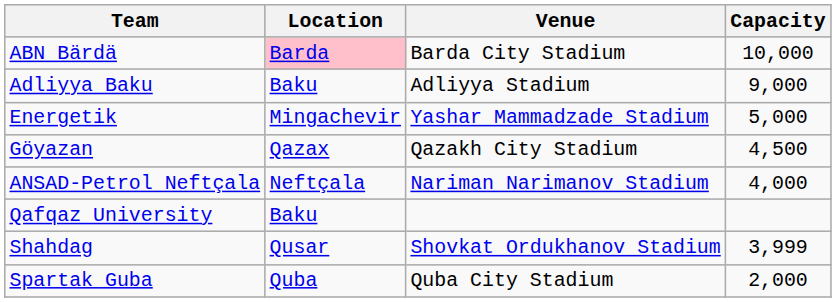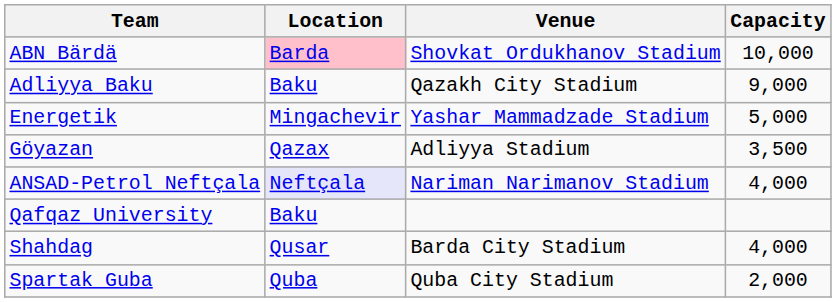 <table class="wikitable sortable">
 <tr>
 <th>Team</th>
 <th>Location</th>
 <th>Venue</th>
 <th>Capacity</th>
 </tr>
 <tr>
 <td><a href='#'>ABN Bärdä</a></td>
 <td style="background: pink;"><a href='#'>Barda</a></td>
-<td>Barda City Stadium</td>
+<td><a href='#'>Shovkat Ordukhanov Stadium</a></td>
 <td align="center">10,000</td>
 </tr>
 <tr>
 <td><a href='#'>Adliyya Baku</a></td>
 <td><a href='#'>Baku</a></td>
-<td>Adliyya Stadium</td>
+<td>Qazakh City Stadium</td>
 <td align="center">9,000</td>
 </tr>
 <tr>
 <td><a href='#'>Energetik</a></td>
 <td><a href='#'>Mingachevir</a></td>
 <td><a href='#'>Yashar Mammadzade Stadium</a></td>
 <td align="center">5,000</td>
 </tr>
 <tr>
 <td><a href='#'>Göyazan</a></td>
 <td><a href='#'>Qazax</a></td>
-<td>Qazakh City Stadium</td>
-<td align="center">4,500</td>
+<td>Adliyya Stadium</td>
+<td align="center">3,500</td>
 </tr>
 <tr>
 <td><a href='#'>ANSAD-Petrol Neftçala</a></td>
-<td><a href='#'>Neftçala</a></td>
+<td style="background: lavender;"><a href='#'>Neftçala</a></td>
 <td><a href='#'>Nariman Narimanov Stadium</a></td>
 <td align="center">4,000</td>
 </tr>
 <tr>
 <td><a href='#'>Qafqaz University</a></td>
 <td><a href='#'>Baku</a></td>
 <td></td>
 <td align="center"></td>
 </tr>
 <tr>
 <td><a href='#'>Shahdag</a></td>
 <td><a href='#'>Qusar</a></td>
-<td><a href='#'>Shovkat Ordukhanov Stadium</a></td>
-<td align="center">3,999</td>
+<td>Barda City Stadium</td>
+<td align="center">4,000</td>
 </tr>
 <tr>
 <td><a href='#'>Spartak Guba</a></td>
 <td><a href='#'>Quba</a></td>
 <td>Quba City Stadium</td>
 <td align="center">2,000</td>
 </tr>
 </table>
